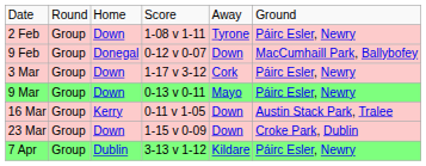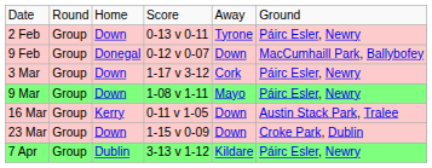 <table class="wikitable">
 <tr>
 <td>Date</td>
 <td>Round</td>
 <td>Home</td>
 <td>Score</td>
 <td>Away</td>
 <td>Ground</td>
 </tr>
 <tr style="background:#fdcbcb;">
 <td>2 Feb</td>
 <td>Group</td>
 <td><a href='#'>Down</a></td>
-<td>1-08 v 1-11</td>
+<td>0-13 v 0-11</td>
 <td><a href='#'>Tyrone</a></td>
 <td><a href='#'>Páirc Esler</a>, <a href='#'>Newry</a></td>
 </tr>
 <tr style="background:#fdcbcb;">
 <td>9 Feb</td>
 <td>Group</td>
 <td><a href='#'>Donegal</a></td>
 <td>0-12 v 0-07</td>
 <td><a href='#'>Down</a></td>
 <td><a href='#'>MacCumhaill Park</a>, <a href='#'>Ballybofey</a></td>
 </tr>
 <tr style="background:#fdcbcb;">
 <td>3 Mar</td>
 <td>Group</td>
 <td><a href='#'>Down</a></td>
 <td>1-17 v 3-12</td>
 <td><a href='#'>Cork</a></td>
 <td><a href='#'>Páirc Esler</a>, <a href='#'>Newry</a></td>
 </tr>
 <tr style="background:#7eff7e;">
 <td>9 Mar</td>
 <td>Group</td>
 <td><a href='#'>Down</a></td>
-<td>0-13 v 0-11</td>
+<td>1-08 v 1-11</td>
 <td><a href='#'>Mayo</a></td>
 <td><a href='#'>Páirc Esler</a>, <a href='#'>Newry</a></td>
 </tr>
 <tr style="background:#fdcbcb;">
 <td>16 Mar</td>
 <td>Group</td>
 <td><a href='#'>Kerry</a></td>
 <td>0-11 v 1-05</td>
 <td><a href='#'>Down</a></td>
 <td><a href='#'>Austin Stack Park</a>, <a href='#'>Tralee</a></td>
 </tr>
 <tr style="background:#fdcbcb;">
 <td>23 Mar</td>
 <td>Group</td>
 <td><a href='#'>Down</a></td>
 <td>1-15 v 0-09</td>
 <td><a href='#'>Down</a></td>
 <td><a href='#'>Croke Park</a>, <a href='#'>Dublin</a></td>
 </tr>
 <tr style="background:#7eff7e;">
 <td>7 Apr</td>
 <td>Group</td>
 <td><a href='#'>Dublin</a></td>
 <td>3-13 v 1-12</td>
 <td><a href='#'>Kildare</a></td>
 <td><a href='#'>Páirc Esler</a>, <a href='#'>Newry</a></td>
 </tr>
 </table>
